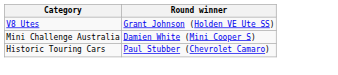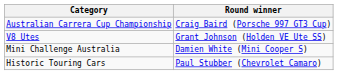 <table class="wikitable" style="font-size: 85%;">
 <tr>
 <th>Category</th>
 <th>Round winner</th>
+</tr>
+<tr>
+<td><a href='#'>Australian Carrera Cup Championship</a></td>
+<td> <a href='#'>Craig Baird</a> (<a href='#'>Porsche 997 GT3 Cup</a>)</td>
 </tr>
 <tr>
 <td><a href='#'>V8 Utes</a></td>
 <td> <a href='#'>Grant Johnson</a> (<a href='#'>Holden VE Ute SS</a>)</td>
 </tr>
 <tr>
 <td>Mini Challenge Australia</td>
 <td> <a href='#'>Damien White</a> (<a href='#'>Mini Cooper S</a>)</td>
 </tr>
 <tr>
 <td>Historic Touring Cars</td>
 <td> <a href='#'>Paul Stubber</a> (<a href='#'>Chevrolet Camaro</a>)</td>
 </tr>
 </table>
